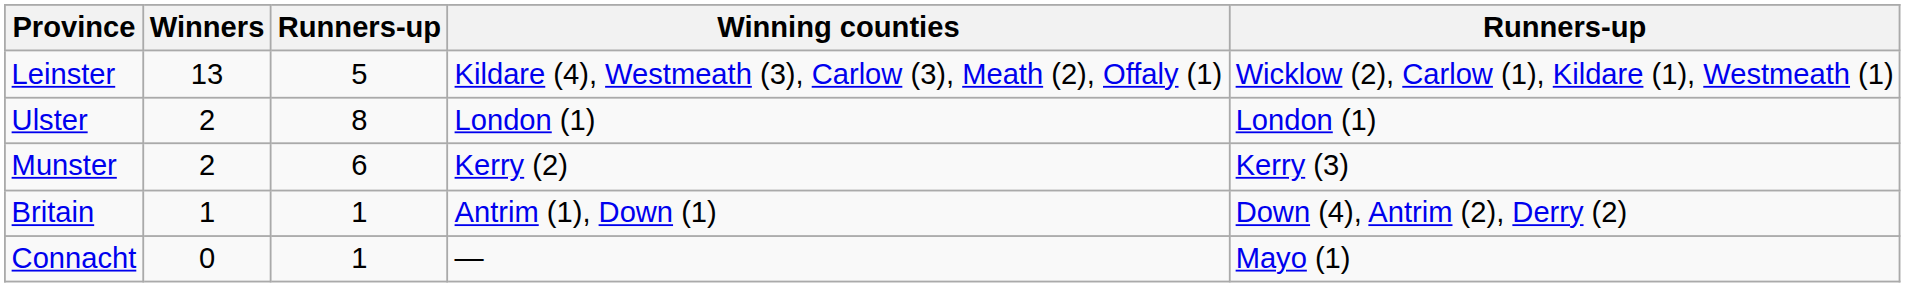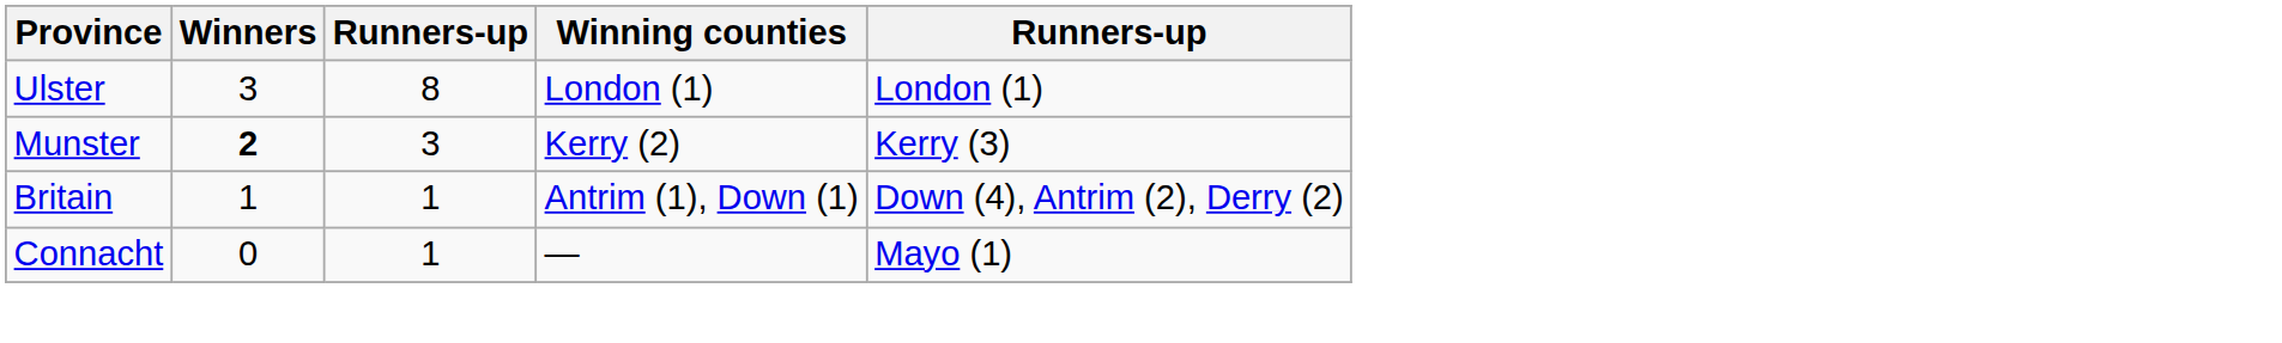 <table class="wikitable plainrowheaders sortable">
 <tr>
 <th scope="col">Province</th>
 <th scope="col">Winners</th>
 <th scope="col">Runners-up</th>
 <th>Winning counties</th>
 <th>Runners-up</th>
 </tr>
 <tr>
-<td> <a href='#'>Leinster</a></td>
-<td align="center">13</td>
-<td align="center">5</td>
-<td><a href='#'>Kildare</a> (4), <a href='#'>Westmeath</a> (3), <a href='#'>Carlow</a> (3), <a href='#'>Meath</a> (2), <a href='#'>Offaly</a> (1)</td>
-<td><a href='#'>Wicklow</a> (2), <a href='#'>Carlow</a> (1), <a href='#'>Kildare</a> (1), <a href='#'>Westmeath</a> (1)</td>
-</tr>
-<tr>
 <td> <a href='#'>Ulster</a></td>
-<td align="center">2</td>
+<td align="center">3</td>
 <td align="center">8</td>
 <td><a href='#'>London</a> (1)</td>
 <td><a href='#'>London</a> (1)</td>
 </tr>
 <tr>
 <td> <a href='#'>Munster</a></td>
-<td align="center">2</td>
-<td align="center">6</td>
+<td align="center"><strong>2</strong></td>
+<td align="center">3</td>
 <td><a href='#'>Kerry</a> (2)</td>
 <td><a href='#'>Kerry</a> (3)</td>
 </tr>
 <tr>
 <td> <a href='#'>Britain</a></td>
 <td align="center">1</td>
 <td align="center">1</td>
 <td><a href='#'>Antrim</a> (1), <a href='#'>Down</a> (1)</td>
 <td><a href='#'>Down</a> (4), <a href='#'>Antrim</a> (2), <a href='#'>Derry</a> (2)</td>
 </tr>
 <tr>
 <td> <a href='#'>Connacht</a></td>
 <td align="center">0</td>
 <td align="center">1</td>
 <td>—</td>
 <td><a href='#'>Mayo</a> (1)</td>
 </tr>
 </table>
